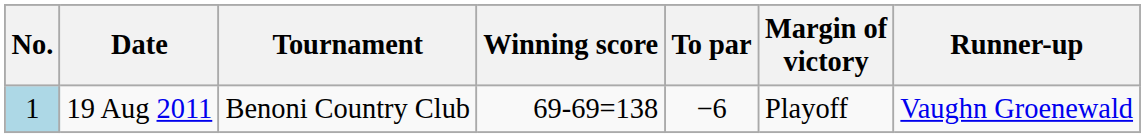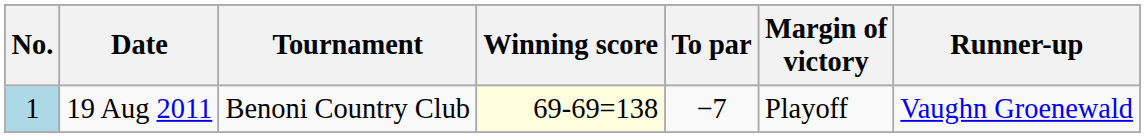 <table class="wikitable" style="font-size:95%;">
 <tr>
 <th>No.</th>
 <th>Date</th>
 <th>Tournament</th>
 <th>Winning score</th>
 <th>To par</th>
 <th>Margin of<br>victory</th>
 <th>Runner-up</th>
 </tr>
 <tr>
 <td align=center style="background: lightblue;">1</td>
 <td align=right>19 Aug <a href='#'>2011</a></td>
 <td>Benoni Country Club</td>
-<td align=right>69-69=138</td>
-<td align=center>−6</td>
+<td align=right style="background: lightyellow;">69-69=138</td>
+<td align=center>−7</td>
 <td>Playoff</td>
 <td> <a href='#'>Vaughn Groenewald</a></td>
 </tr>
 </table>
